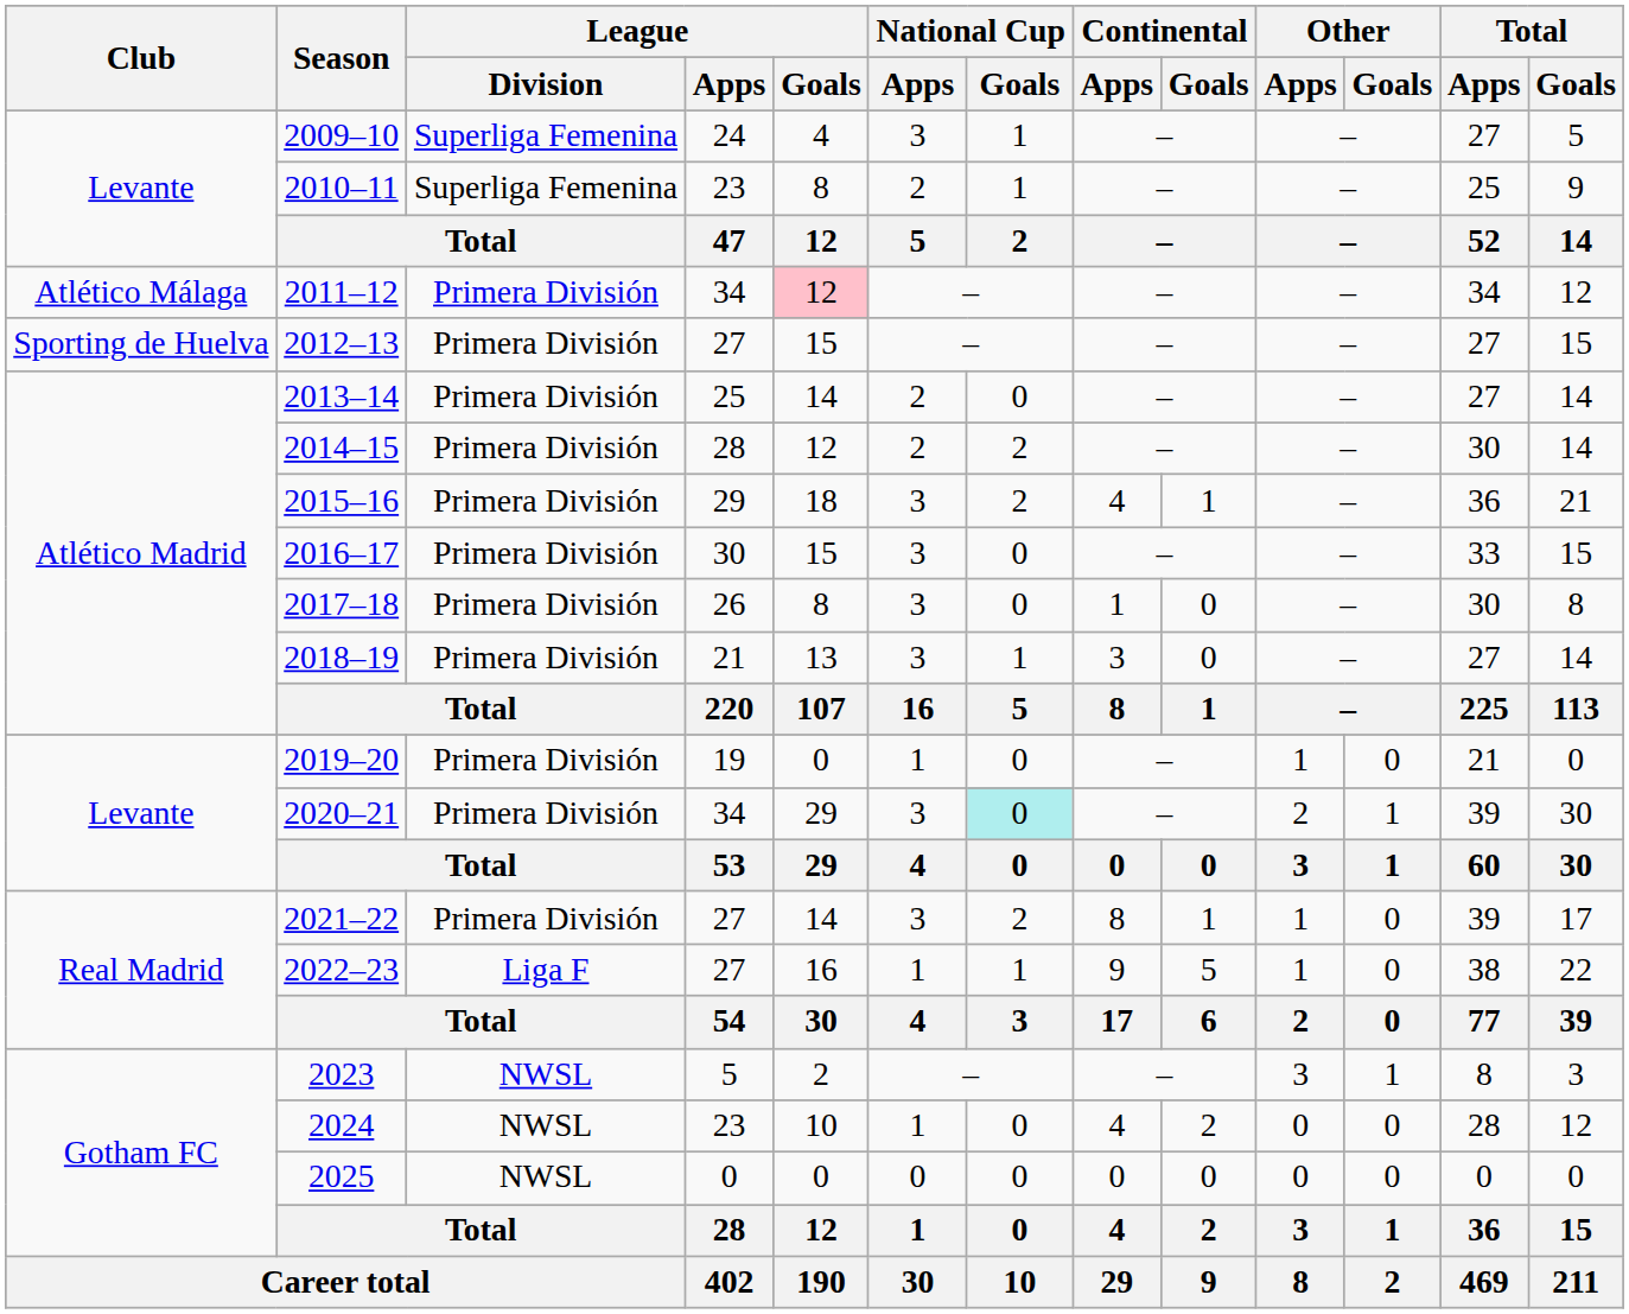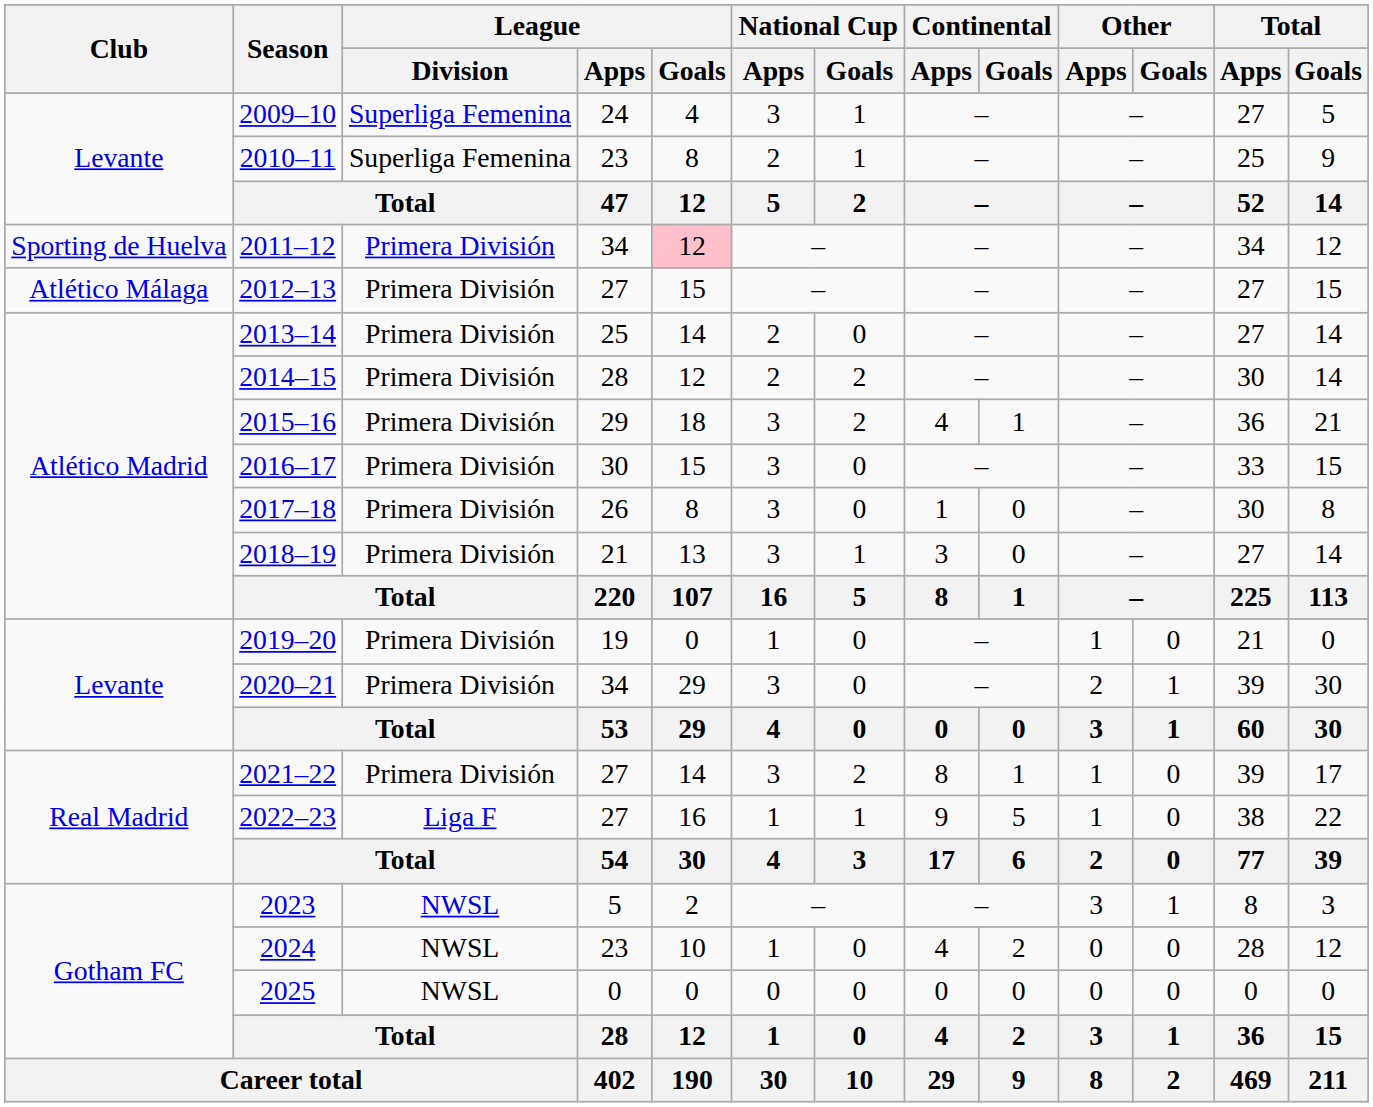 <table class="wikitable" style="text-align:center">
 <tr>
 <th rowspan="2">Club</th>
 <th rowspan="2">Season</th>
 <th colspan="3">League</th>
 <th colspan="2">National Cup</th>
 <th colspan="2">Continental</th>
 <th colspan="2">Other</th>
 <th colspan="2">Total</th>
 </tr>
 <tr>
 <th>Division</th>
 <th>Apps</th>
 <th>Goals</th>
 <th>Apps</th>
 <th>Goals</th>
 <th>Apps</th>
 <th>Goals</th>
 <th>Apps</th>
 <th>Goals</th>
 <th>Apps</th>
 <th>Goals</th>
 </tr>
 <tr>
 <td rowspan="3"><a href='#'>Levante</a></td>
 <td><a href='#'>2009–10</a></td>
 <td><a href='#'>Superliga Femenina</a></td>
 <td>24</td>
 <td>4</td>
 <td>3</td>
 <td>1</td>
 <td colspan="2">–</td>
 <td colspan="2">–</td>
 <td>27</td>
 <td>5</td>
 </tr>
 <tr>
 <td><a href='#'>2010–11</a></td>
 <td>Superliga Femenina</td>
 <td>23</td>
 <td>8</td>
 <td>2</td>
 <td>1</td>
 <td colspan="2">–</td>
 <td colspan="2">–</td>
 <td>25</td>
 <td>9</td>
 </tr>
 <tr>
 <th colspan="2">Total</th>
 <th>47</th>
 <th>12</th>
 <th>5</th>
 <th>2</th>
 <th colspan="2">–</th>
 <th colspan="2">–</th>
 <th>52</th>
 <th>14</th>
 </tr>
 <tr>
-<td><a href='#'>Atlético Málaga</a></td>
+<td><a href='#'>Sporting de Huelva</a></td>
 <td><a href='#'>2011–12</a></td>
 <td><a href='#'>Primera División</a></td>
 <td>34</td>
 <td style="background: pink;">12</td>
 <td colspan="2">–</td>
 <td colspan="2">–</td>
 <td colspan="2">–</td>
 <td>34</td>
 <td>12</td>
 </tr>
 <tr>
-<td><a href='#'>Sporting de Huelva</a></td>
+<td><a href='#'>Atlético Málaga</a></td>
 <td><a href='#'>2012–13</a></td>
 <td>Primera División</td>
 <td>27</td>
 <td>15</td>
 <td colspan="2">–</td>
 <td colspan="2">–</td>
 <td colspan="2">–</td>
 <td>27</td>
 <td>15</td>
 </tr>
 <tr>
 <td rowspan="7"><a href='#'>Atlético Madrid</a></td>
 <td><a href='#'>2013–14</a></td>
 <td>Primera División</td>
 <td>25</td>
 <td>14</td>
 <td>2</td>
 <td>0</td>
 <td colspan="2">–</td>
 <td colspan="2">–</td>
 <td>27</td>
 <td>14</td>
 </tr>
 <tr>
 <td><a href='#'>2014–15</a></td>
 <td>Primera División</td>
 <td>28</td>
 <td>12</td>
 <td>2</td>
 <td>2</td>
 <td colspan="2">–</td>
 <td colspan="2">–</td>
 <td>30</td>
 <td>14</td>
 </tr>
 <tr>
 <td><a href='#'>2015–16</a></td>
 <td>Primera División</td>
 <td>29</td>
 <td>18</td>
 <td>3</td>
 <td>2</td>
 <td>4</td>
 <td>1</td>
 <td colspan="2">–</td>
 <td>36</td>
 <td>21</td>
 </tr>
 <tr>
 <td><a href='#'>2016–17</a></td>
 <td>Primera División</td>
 <td>30</td>
 <td>15</td>
 <td>3</td>
 <td>0</td>
 <td colspan="2">–</td>
 <td colspan="2">–</td>
 <td>33</td>
 <td>15</td>
 </tr>
 <tr>
 <td><a href='#'>2017–18</a></td>
 <td>Primera División</td>
 <td>26</td>
 <td>8</td>
 <td>3</td>
 <td>0</td>
 <td>1</td>
 <td>0</td>
 <td colspan="2">–</td>
 <td>30</td>
 <td>8</td>
 </tr>
 <tr>
 <td><a href='#'>2018–19</a></td>
 <td>Primera División</td>
 <td>21</td>
 <td>13</td>
 <td>3</td>
 <td>1</td>
 <td>3</td>
 <td>0</td>
 <td colspan="2">–</td>
 <td>27</td>
 <td>14</td>
 </tr>
 <tr>
 <th colspan="2">Total</th>
 <th>220</th>
 <th>107</th>
 <th>16</th>
 <th>5</th>
 <th>8</th>
 <th>1</th>
 <th colspan="2">–</th>
 <th>225</th>
 <th>113</th>
 </tr>
 <tr>
 <td rowspan="3"><a href='#'>Levante</a></td>
 <td><a href='#'>2019–20</a></td>
 <td>Primera División</td>
 <td>19</td>
 <td>0</td>
 <td>1</td>
 <td>0</td>
 <td colspan="2">–</td>
 <td>1</td>
 <td>0</td>
 <td>21</td>
 <td>0</td>
 </tr>
 <tr>
 <td><a href='#'>2020–21</a></td>
 <td>Primera División</td>
 <td>34</td>
 <td>29</td>
 <td>3</td>
-<td style="background: paleturquoise;">0</td>
+<td>0</td>
 <td colspan="2">–</td>
 <td>2</td>
 <td>1</td>
 <td>39</td>
 <td>30</td>
 </tr>
 <tr>
 <th colspan="2">Total</th>
 <th>53</th>
 <th>29</th>
 <th>4</th>
 <th>0</th>
 <th>0</th>
 <th>0</th>
 <th>3</th>
 <th>1</th>
 <th>60</th>
 <th>30</th>
 </tr>
 <tr>
 <td rowspan="3"><a href='#'>Real Madrid</a></td>
 <td><a href='#'>2021–22</a></td>
 <td>Primera División</td>
 <td>27</td>
 <td>14</td>
 <td>3</td>
 <td>2</td>
 <td>8</td>
 <td>1</td>
 <td>1</td>
 <td>0</td>
 <td>39</td>
 <td>17</td>
 </tr>
 <tr>
 <td><a href='#'>2022–23</a></td>
 <td><a href='#'>Liga F</a></td>
 <td>27</td>
 <td>16</td>
 <td>1</td>
 <td>1</td>
 <td>9</td>
 <td>5</td>
 <td>1</td>
 <td>0</td>
 <td>38</td>
 <td>22</td>
 </tr>
 <tr>
 <th colspan="2">Total</th>
 <th>54</th>
 <th>30</th>
 <th>4</th>
 <th>3</th>
 <th>17</th>
 <th>6</th>
 <th>2</th>
 <th>0</th>
 <th>77</th>
 <th>39</th>
 </tr>
 <tr>
 <td rowspan="4"><a href='#'>Gotham FC</a></td>
 <td><a href='#'>2023</a></td>
 <td><a href='#'>NWSL</a></td>
 <td>5</td>
 <td>2</td>
 <td colspan="2">–</td>
 <td colspan="2">–</td>
 <td>3</td>
 <td>1</td>
 <td>8</td>
 <td>3</td>
 </tr>
 <tr>
 <td><a href='#'>2024</a></td>
 <td>NWSL</td>
 <td>23</td>
 <td>10</td>
 <td>1</td>
 <td>0</td>
 <td>4</td>
 <td>2</td>
 <td>0</td>
 <td>0</td>
 <td>28</td>
 <td>12</td>
 </tr>
 <tr>
 <td><a href='#'>2025</a></td>
 <td>NWSL</td>
 <td>0</td>
 <td>0</td>
 <td>0</td>
 <td>0</td>
 <td>0</td>
 <td>0</td>
 <td>0</td>
 <td>0</td>
 <td>0</td>
 <td>0</td>
 </tr>
 <tr>
 <th colspan="2">Total</th>
 <th>28</th>
 <th>12</th>
 <th>1</th>
 <th>0</th>
 <th>4</th>
 <th>2</th>
 <th>3</th>
 <th>1</th>
 <th>36</th>
 <th>15</th>
 </tr>
 <tr>
 <th colspan="3">Career total</th>
 <th>402</th>
 <th>190</th>
 <th>30</th>
 <th>10</th>
 <th>29</th>
 <th>9</th>
 <th>8</th>
 <th>2</th>
 <th>469</th>
 <th>211</th>
 </tr>
 </table>
